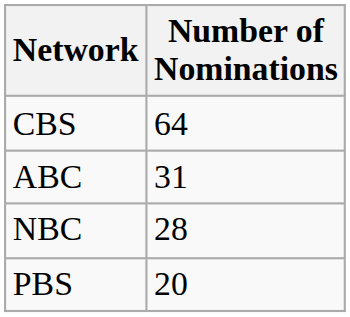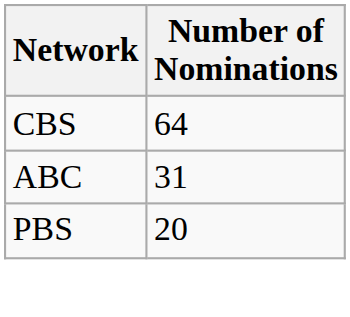 <table class="wikitable">
 <tr>
 <th>Network</th>
 <th>Number of<br>Nominations</th>
 </tr>
 <tr>
 <td>CBS</td>
 <td>64</td>
 </tr>
 <tr>
 <td>ABC</td>
 <td>31</td>
 </tr>
 <tr>
-<td>NBC</td>
-<td>28</td>
-</tr>
-<tr>
 <td>PBS</td>
 <td>20</td>
 </tr>
 </table>
